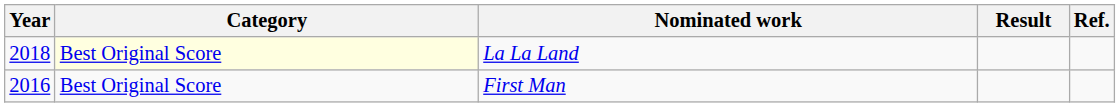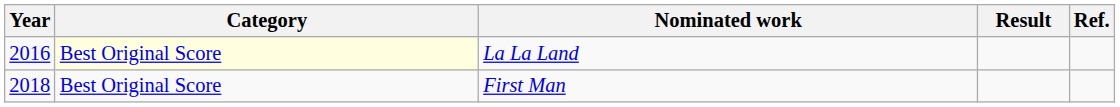 <table class=wikitable>
 <tr>
 <th scope="col" style="width:1em;">Year</th>
 <th scope="col" style="width:33em;">Category</th>
 <th scope="col" style="width:39em;">Nominated work</th>
 <th scope="col" style="width:5em;">Result</th>
 <th scope="col" style="width:1em;">Ref.</th>
 </tr>
 <tr>
-<td rowspan="1"><a href='#'>2018</a></td>
+<td rowspan="1"><a href='#'>2016</a></td>
 <td style="background: lightyellow;"><a href='#'>Best Original Score</a></td>
 <td rowspan="1"><em><a href='#'>La La Land</a></em></td>
 <td></td>
 <td style="text-align:center;"></td>
 </tr>
 <tr>
-<td><a href='#'>2016</a></td>
+<td><a href='#'>2018</a></td>
 <td><a href='#'>Best Original Score</a></td>
 <td><em><a href='#'>First Man</a></em></td>
 <td></td>
 <td style="text-align:center;"></td>
 </tr>
 </table>
